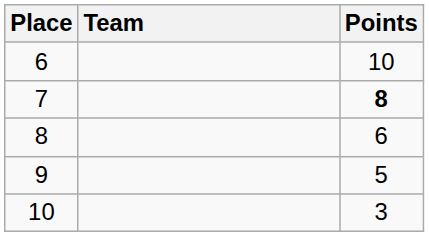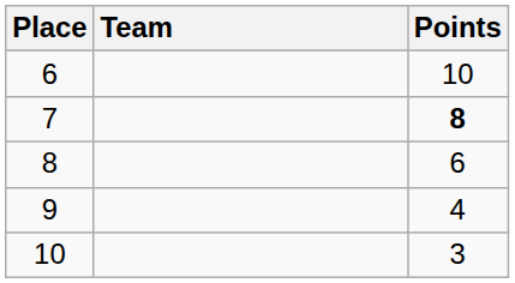 <table class="wikitable" style="text-align:center; margin-top:0; margin-bottom:0;">
 <tr>
 <th>Place</th>
 <th style="width:10.5em; text-align:left;">Team</th>
 <th>Points</th>
 </tr>
 <tr>
 <td>6</td>
 <td align=left></td>
 <td>10</td>
 </tr>
 <tr>
 <td>7</td>
 <td align=left></td>
 <td><strong>8</strong></td>
 </tr>
 <tr>
 <td>8</td>
 <td align=left></td>
 <td>6</td>
 </tr>
 <tr>
 <td>9</td>
 <td align=left></td>
-<td>5</td>
+<td>4</td>
 </tr>
 <tr>
 <td>10</td>
 <td align=left></td>
 <td>3</td>
 </tr>
 </table>
